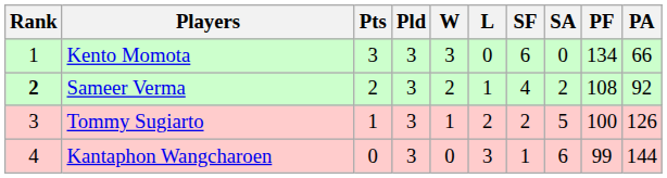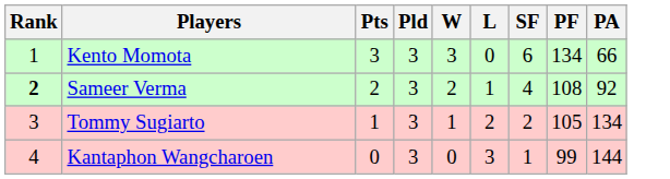 <table class="wikitable" style="font-size:90%; text-align:center">
 <tr>
 <th width="20">Rank</th>
 <th width="200">Players</th>
 <th width="20">Pts</th>
 <th width="20">Pld</th>
 <th width="20">W</th>
 <th width="20">L</th>
 <th width="20">SF</th>
-<th width="20">SA</th>
 <th width="20">PF</th>
 <th width="20">PA</th>
 </tr>
 <tr bgcolor="#ccffcc">
 <td>1</td>
 <td style="text-align:left"> <a href='#'>Kento Momota</a></td>
 <td>3</td>
 <td>3</td>
 <td>3</td>
 <td>0</td>
 <td>6</td>
-<td>0</td>
 <td>134</td>
 <td>66</td>
 </tr>
 <tr bgcolor="#ccffcc">
 <td><strong>2</strong></td>
 <td style="text-align:left"> <a href='#'>Sameer Verma</a></td>
 <td>2</td>
 <td>3</td>
 <td>2</td>
 <td>1</td>
 <td>4</td>
-<td>2</td>
 <td>108</td>
 <td>92</td>
 </tr>
 <tr bgcolor="ffcccc">
 <td>3</td>
 <td style="text-align:left"> <a href='#'>Tommy Sugiarto</a></td>
 <td>1</td>
 <td>3</td>
 <td>1</td>
 <td>2</td>
 <td>2</td>
-<td>5</td>
-<td>100</td>
-<td>126</td>
+<td>105</td>
+<td>134</td>
 </tr>
 <tr bgcolor="ffcccc">
 <td>4</td>
 <td style="text-align:left"> <a href='#'>Kantaphon Wangcharoen</a></td>
 <td>0</td>
 <td>3</td>
 <td>0</td>
 <td>3</td>
 <td>1</td>
-<td>6</td>
 <td>99</td>
 <td>144</td>
 </tr>
 </table>
